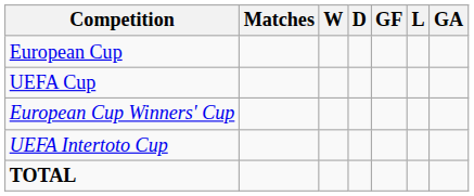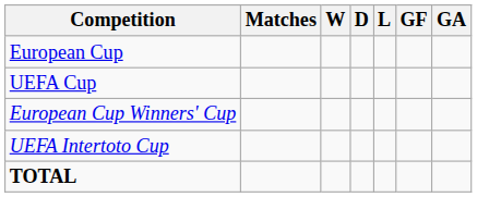 <table class="wikitable">
 <tr>
 <th>Competition</th>
 <th>Matches</th>
 <th>W</th>
 <th>D</th>
+<th>L</th>
 <th>GF</th>
-<th>L</th>
 <th>GA</th>
 </tr>
 <tr>
 <td><a href='#'>European Cup</a></td>
 <td></td>
 <td></td>
 <td></td>
 <td></td>
 <td></td>
 <td></td>
 </tr>
 <tr>
 <td><a href='#'>UEFA Cup</a></td>
 <td></td>
 <td></td>
 <td></td>
 <td></td>
 <td></td>
 <td></td>
 </tr>
 <tr>
 <td><em><a href='#'>European Cup Winners' Cup</a></em></td>
 <td></td>
 <td></td>
 <td></td>
 <td></td>
 <td></td>
 <td></td>
 </tr>
 <tr>
 <td><em><a href='#'>UEFA Intertoto Cup</a></em></td>
 <td></td>
 <td></td>
 <td></td>
 <td></td>
 <td></td>
 <td></td>
 </tr>
 <tr>
 <td><strong>TOTAL</strong></td>
 <td></td>
 <td></td>
 <td></td>
 <td></td>
 <td></td>
 <td></td>
 </tr>
 </table>
